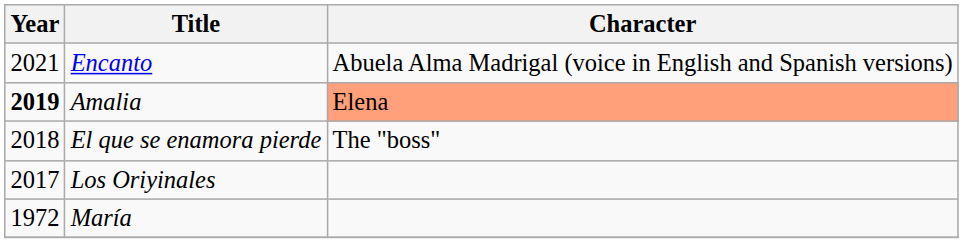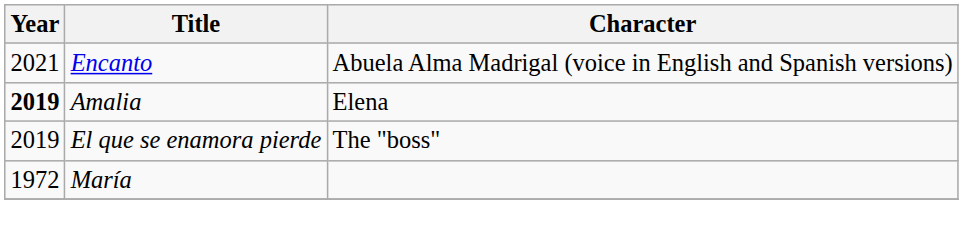 <table class="wikitable">
 <tr>
 <th>Year</th>
 <th>Title</th>
 <th>Character</th>
 </tr>
 <tr>
 <td>2021</td>
 <td><em><a href='#'>Encanto</a></em></td>
 <td>Abuela Alma Madrigal (voice in English and Spanish versions) </td>
 </tr>
 <tr>
 <td><strong>2019</strong></td>
 <td><em>Amalia</em></td>
-<td style="background: lightsalmon;">Elena</td>
+<td>Elena</td>
 </tr>
 <tr>
-<td>2018</td>
+<td>2019</td>
 <td><em>El que se enamora pierde</em></td>
 <td>The "boss"</td>
-</tr>
-<tr>
-<td>2017</td>
-<td><em>Los Oriyinales</em></td>
-<td></td>
 </tr>
 <tr>
 <td>1972</td>
 <td><em>María</em></td>
 <td></td>
 </tr>
 <tr>
 </tr>
 </table>
